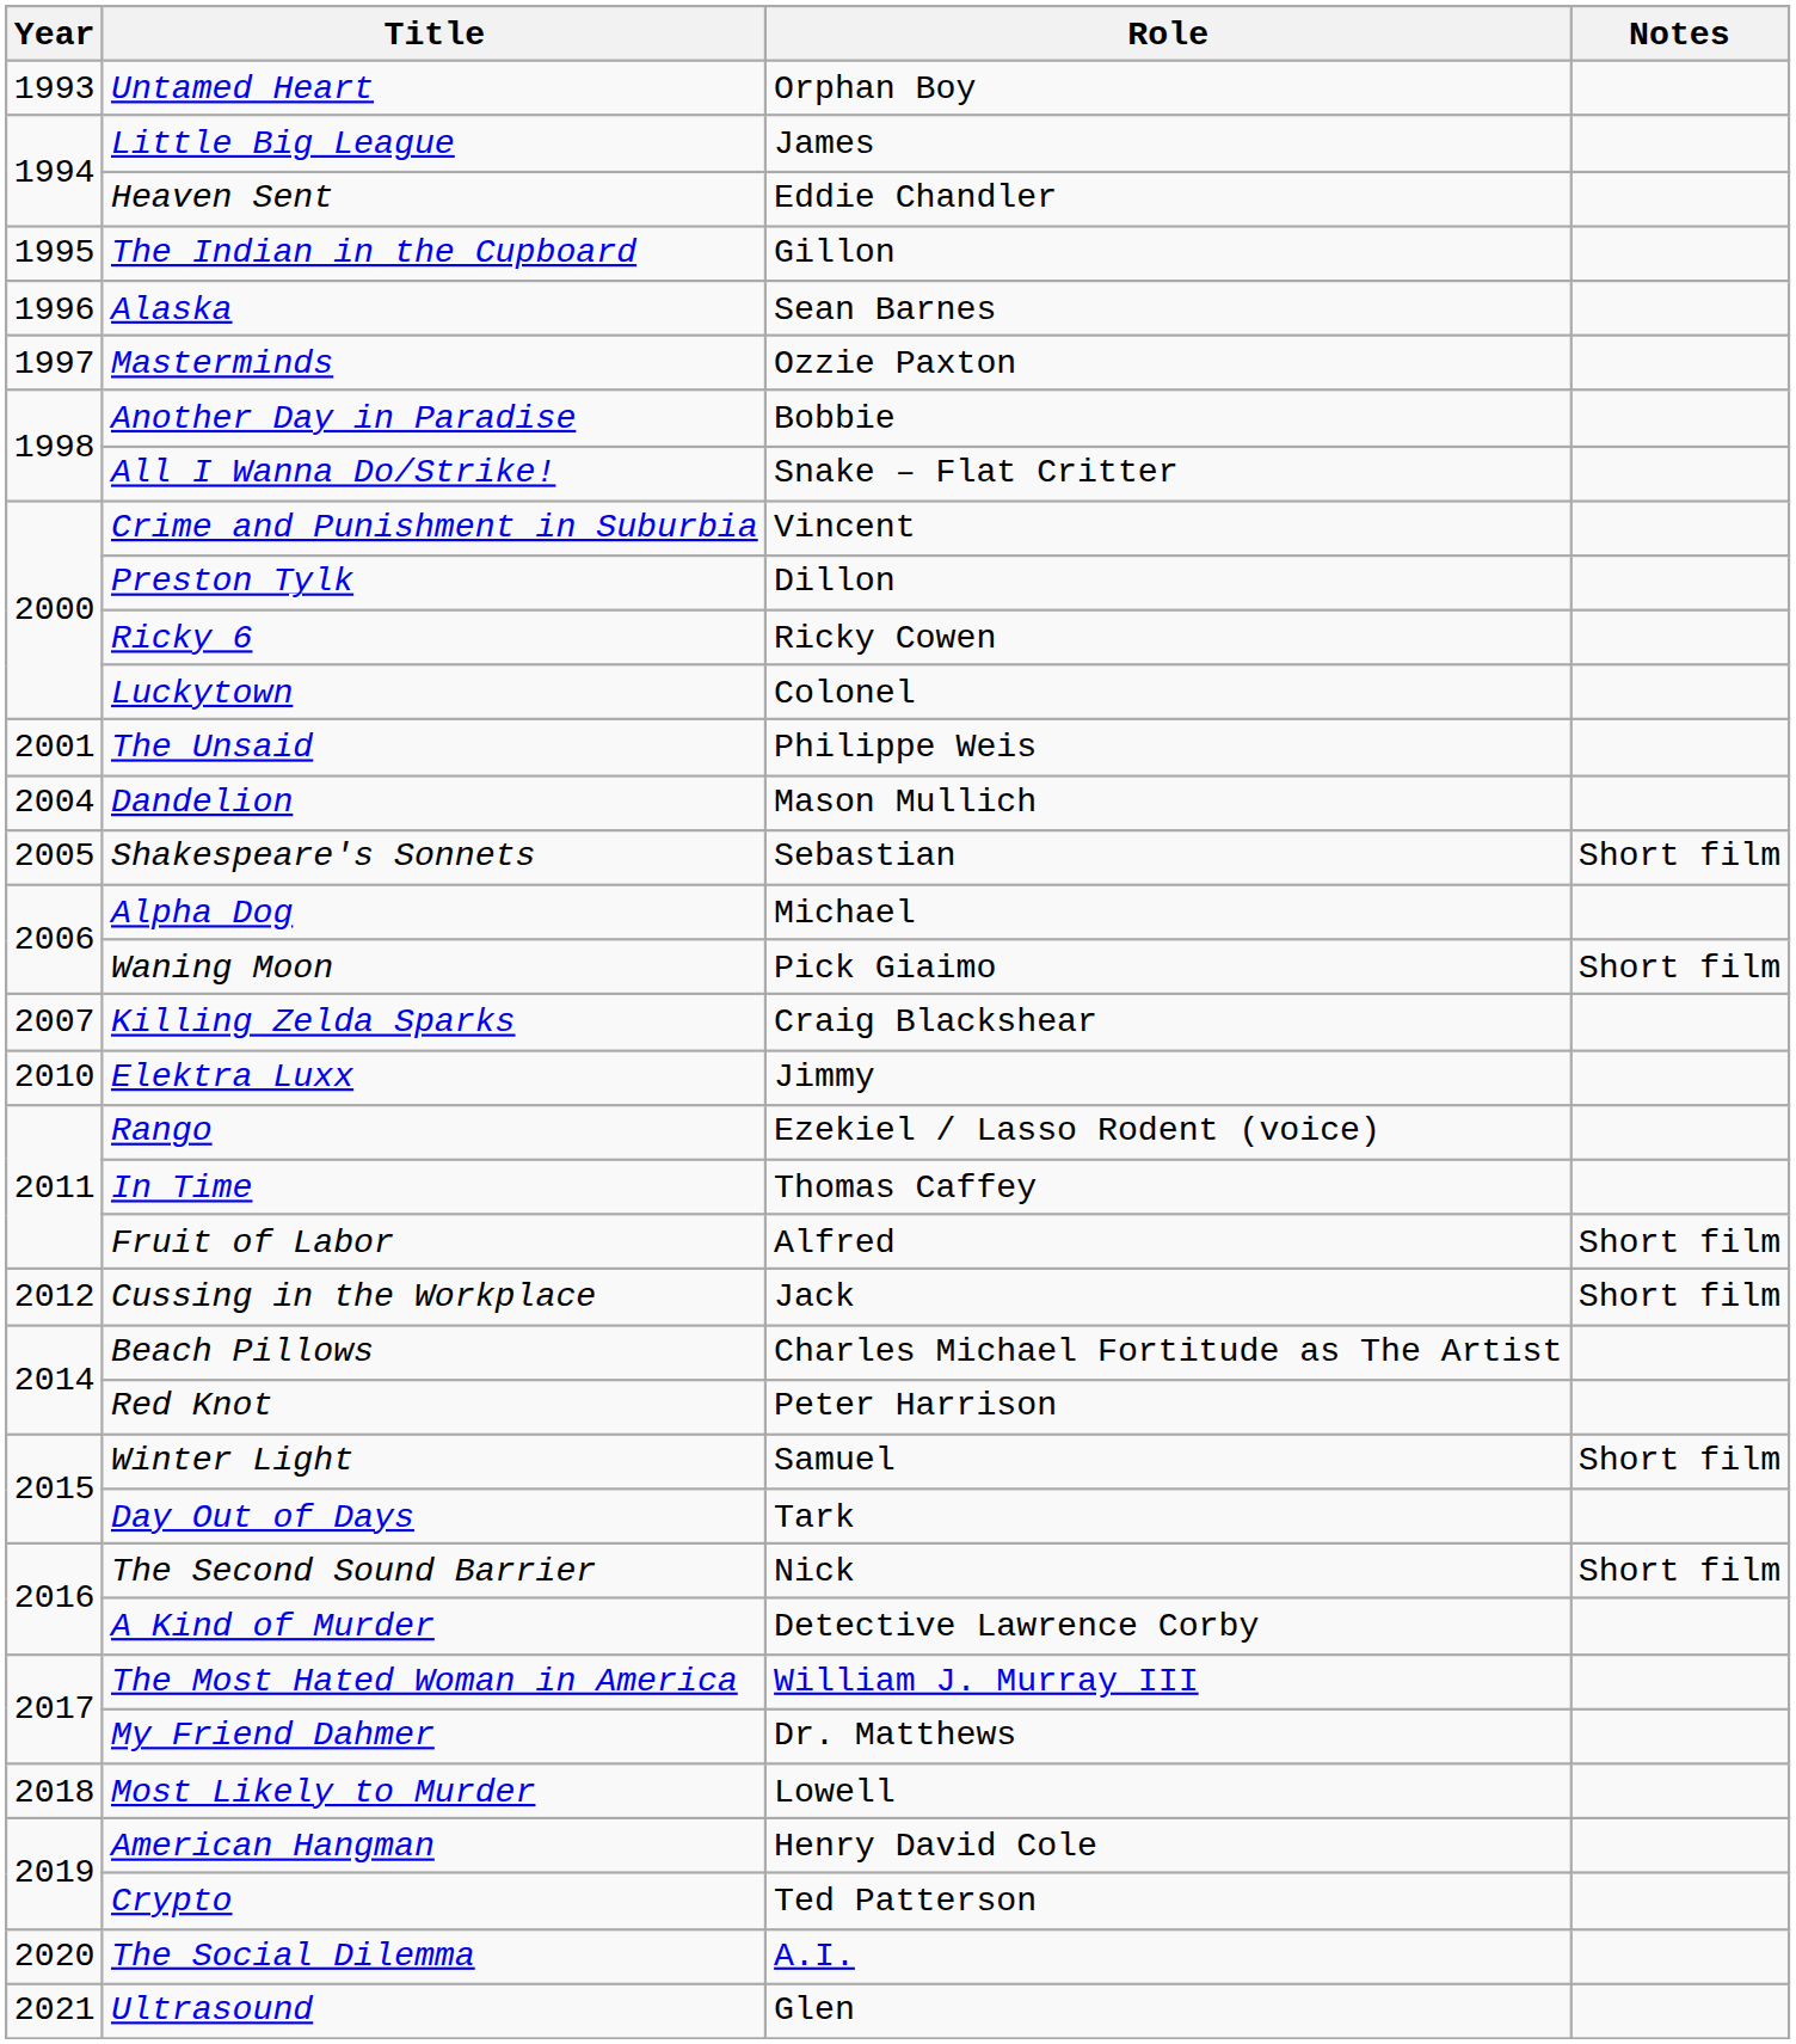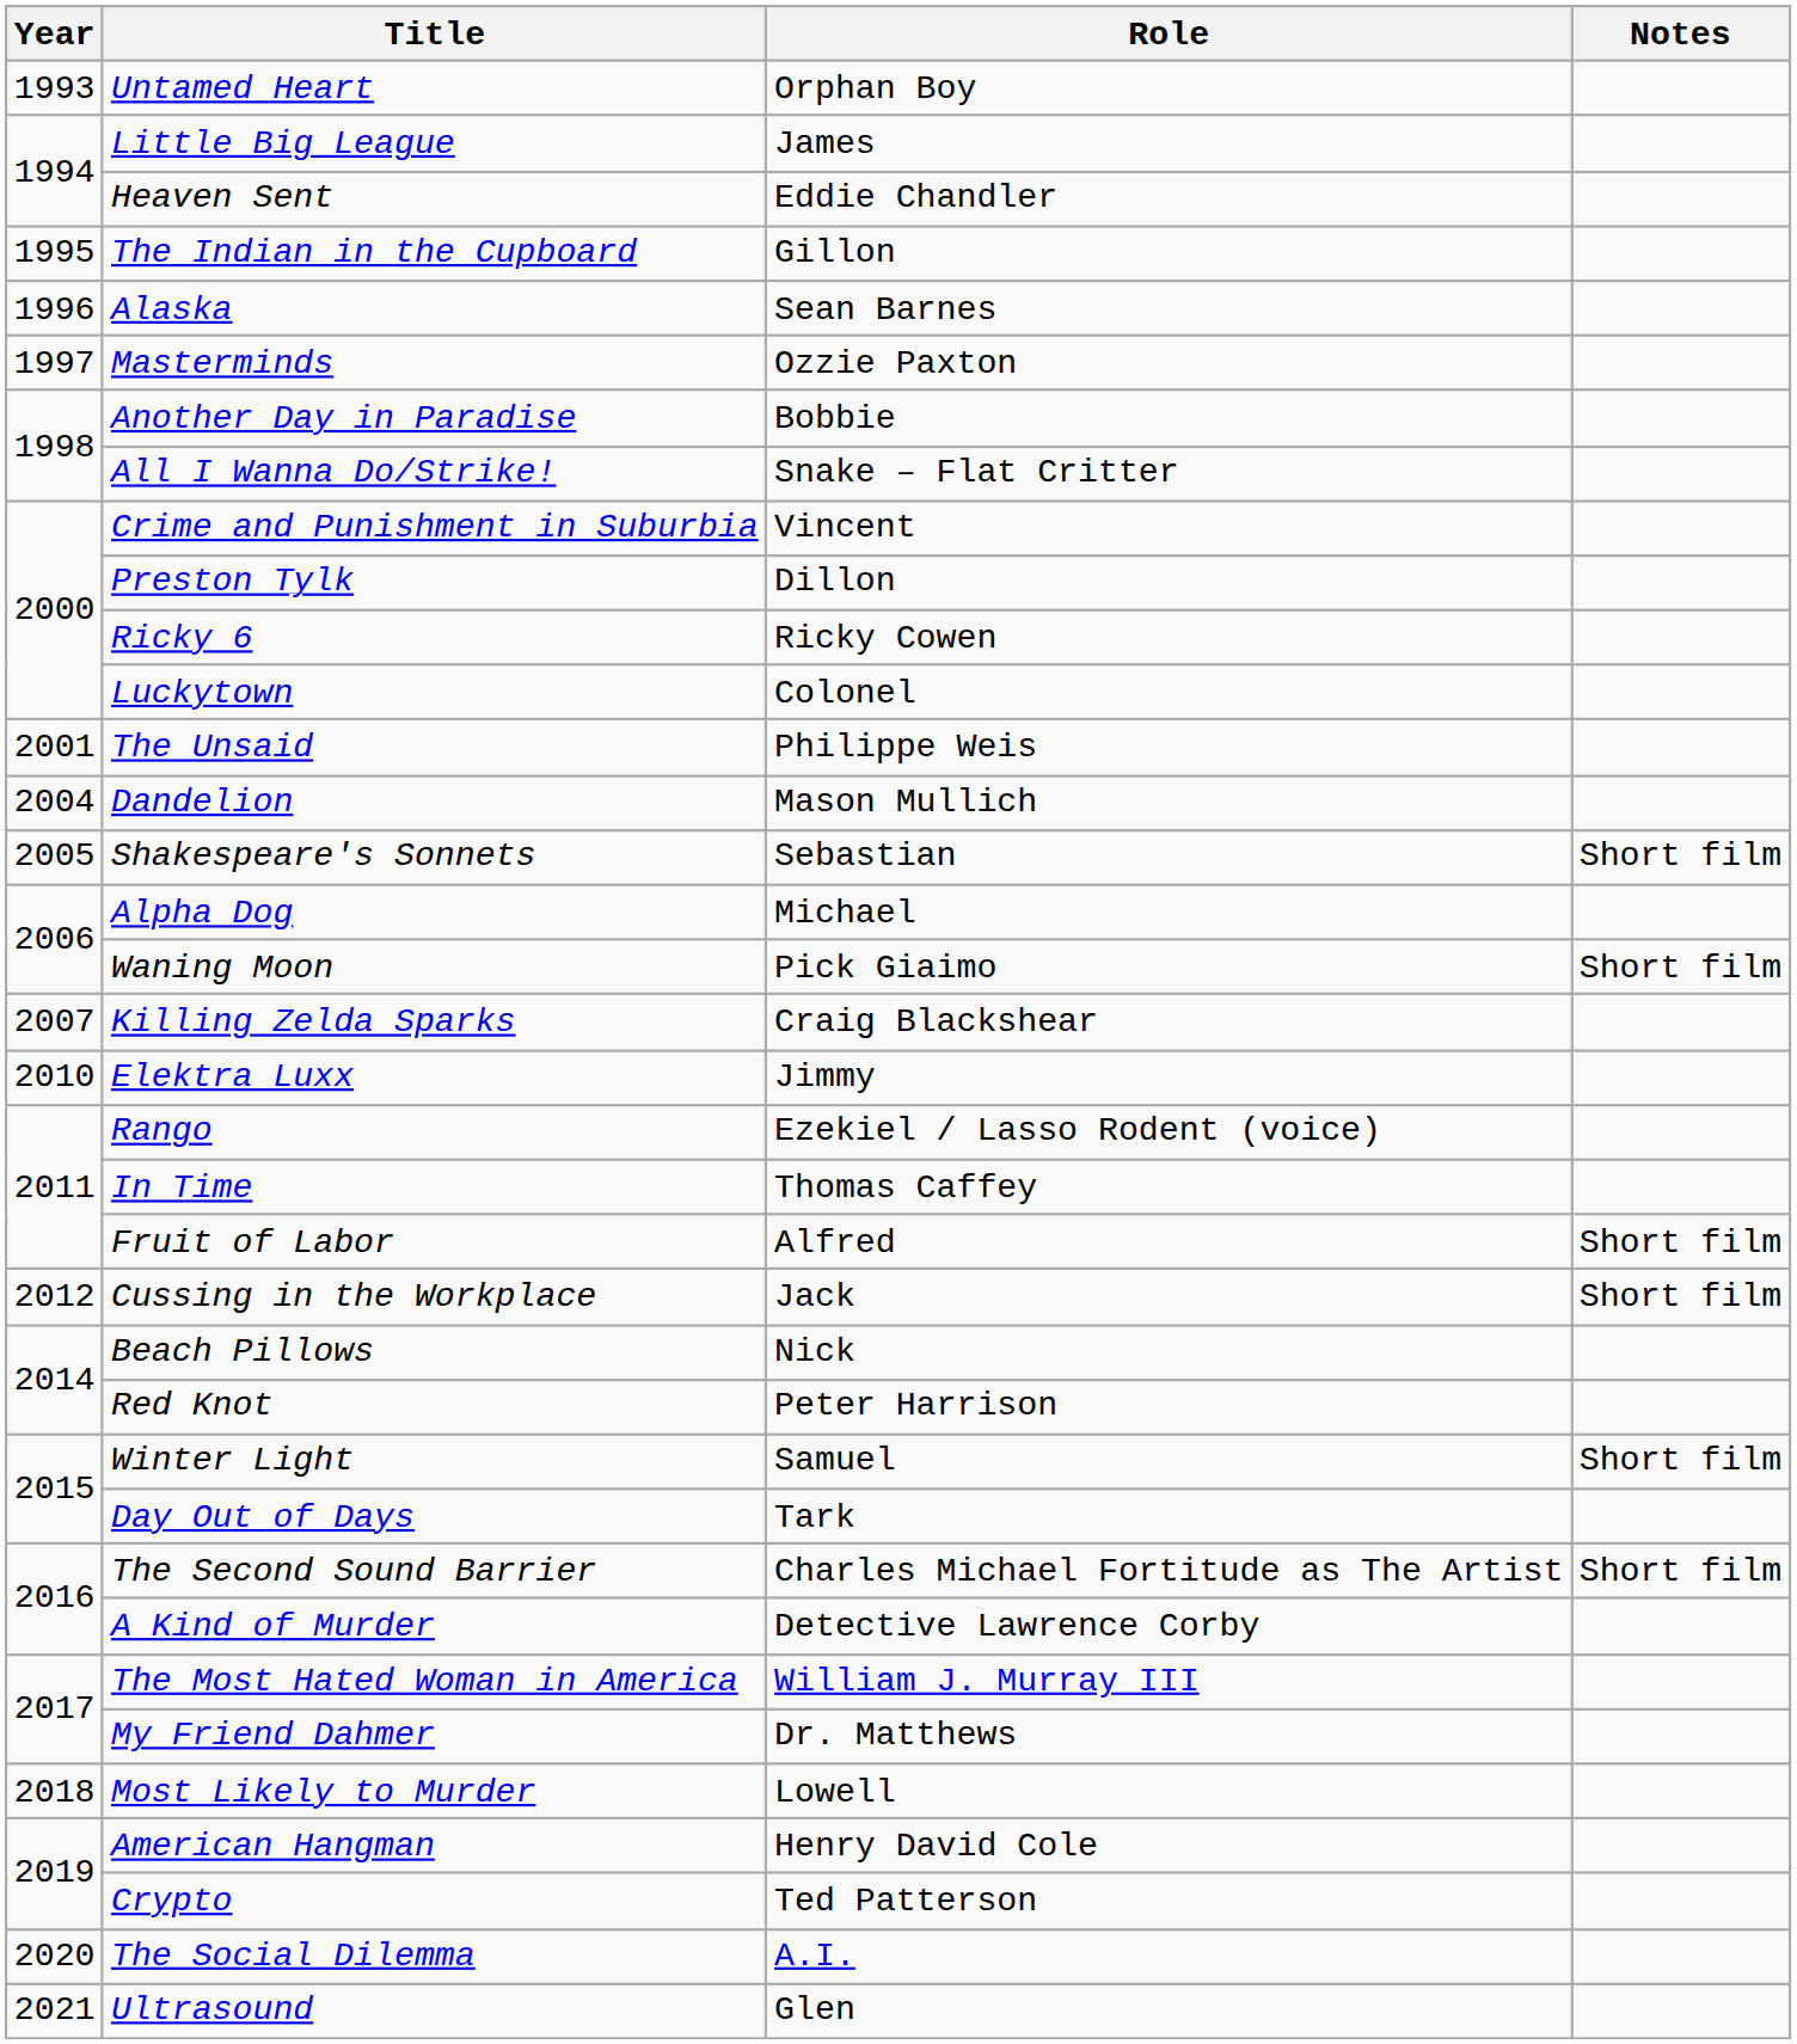 <table class="wikitable sortable">
 <tr>
 <th>Year</th>
 <th>Title</th>
 <th>Role</th>
 <th class="unsortable">Notes</th>
 </tr>
 <tr>
 <td>1993</td>
 <td><em><a href='#'>Untamed Heart</a></em></td>
 <td>Orphan Boy</td>
 <td></td>
 </tr>
 <tr>
 <td rowspan="2">1994</td>
 <td><em><a href='#'>Little Big League</a></em></td>
 <td>James</td>
 <td></td>
 </tr>
 <tr>
 <td><em>Heaven Sent</em></td>
 <td>Eddie Chandler</td>
 <td></td>
 </tr>
 <tr>
 <td>1995</td>
 <td><em><a href='#'>The Indian in the Cupboard</a></em></td>
 <td>Gillon</td>
 <td></td>
 </tr>
 <tr>
 <td>1996</td>
 <td><em><a href='#'>Alaska</a></em></td>
 <td>Sean Barnes</td>
 <td></td>
 </tr>
 <tr>
 <td>1997</td>
 <td><em><a href='#'>Masterminds</a></em></td>
 <td>Ozzie Paxton</td>
 <td></td>
 </tr>
 <tr>
 <td rowspan="2">1998</td>
 <td><em><a href='#'>Another Day in Paradise</a></em></td>
 <td>Bobbie</td>
 <td></td>
 </tr>
 <tr>
 <td><em><a href='#'>All I Wanna Do/Strike!</a></em></td>
 <td>Snake – Flat Critter</td>
 <td></td>
 </tr>
 <tr>
 <td rowspan="4">2000</td>
 <td><em><a href='#'>Crime and Punishment in Suburbia</a></em></td>
 <td>Vincent</td>
 <td></td>
 </tr>
 <tr>
 <td><em><a href='#'>Preston Tylk</a></em></td>
 <td>Dillon</td>
 <td></td>
 </tr>
 <tr>
 <td><em><a href='#'>Ricky 6</a></em></td>
 <td>Ricky Cowen</td>
 <td></td>
 </tr>
 <tr>
 <td><em><a href='#'>Luckytown</a></em></td>
 <td>Colonel</td>
 <td></td>
 </tr>
 <tr>
 <td>2001</td>
 <td><em><a href='#'>The Unsaid</a></em></td>
 <td>Philippe Weis</td>
 <td></td>
 </tr>
 <tr>
 <td>2004</td>
 <td><em><a href='#'>Dandelion</a></em></td>
 <td>Mason Mullich</td>
 <td></td>
 </tr>
 <tr>
 <td>2005</td>
 <td><em>Shakespeare's Sonnets</em></td>
 <td>Sebastian</td>
 <td>Short film</td>
 </tr>
 <tr>
 <td rowspan="2">2006</td>
 <td><em><a href='#'>Alpha Dog</a></em></td>
 <td>Michael</td>
 <td></td>
 </tr>
 <tr>
 <td><em>Waning Moon</em></td>
 <td>Pick Giaimo</td>
 <td>Short film</td>
 </tr>
 <tr>
 <td>2007</td>
 <td><em><a href='#'>Killing Zelda Sparks</a></em></td>
 <td>Craig Blackshear</td>
 <td></td>
 </tr>
 <tr>
 <td>2010</td>
 <td><em><a href='#'>Elektra Luxx</a></em></td>
 <td>Jimmy</td>
 <td></td>
 </tr>
 <tr>
 <td rowspan="3">2011</td>
 <td><em><a href='#'>Rango</a></em></td>
 <td>Ezekiel / Lasso Rodent (voice)</td>
 <td></td>
 </tr>
 <tr>
 <td><em><a href='#'>In Time</a></em></td>
 <td>Thomas Caffey</td>
 <td></td>
 </tr>
 <tr>
 <td><em>Fruit of Labor</em></td>
 <td>Alfred</td>
 <td>Short film</td>
 </tr>
 <tr>
 <td>2012</td>
 <td><em>Cussing in the Workplace</em></td>
 <td>Jack</td>
 <td>Short film</td>
 </tr>
 <tr>
 <td rowspan="2">2014</td>
 <td><em>Beach Pillows</em></td>
-<td>Charles Michael Fortitude as The Artist</td>
+<td>Nick</td>
 <td></td>
 </tr>
 <tr>
 <td><em>Red Knot</em></td>
 <td>Peter Harrison</td>
 <td></td>
 </tr>
 <tr>
 <td rowspan="2">2015</td>
 <td><em>Winter Light</em></td>
 <td>Samuel</td>
 <td>Short film</td>
 </tr>
 <tr>
 <td><em><a href='#'>Day Out of Days</a></em></td>
 <td>Tark</td>
 <td></td>
 </tr>
 <tr>
 <td rowspan="2">2016</td>
 <td><em>The Second Sound Barrier</em></td>
-<td>Nick</td>
+<td>Charles Michael Fortitude as The Artist</td>
 <td>Short film</td>
 </tr>
 <tr>
 <td><em><a href='#'>A Kind of Murder</a></em></td>
 <td>Detective Lawrence Corby</td>
 <td></td>
 </tr>
 <tr>
 <td rowspan="2">2017</td>
 <td><em><a href='#'>The Most Hated Woman in America</a></em></td>
 <td><a href='#'>William J. Murray III</a></td>
 <td></td>
 </tr>
 <tr>
 <td><em><a href='#'>My Friend Dahmer</a></em></td>
 <td>Dr. Matthews</td>
 <td></td>
 </tr>
 <tr>
 <td>2018</td>
 <td><em><a href='#'>Most Likely to Murder</a></em></td>
 <td>Lowell</td>
 <td></td>
 </tr>
 <tr>
 <td rowspan="2">2019</td>
 <td><em><a href='#'>American Hangman</a></em></td>
 <td>Henry David Cole</td>
 <td></td>
 </tr>
 <tr>
 <td><em><a href='#'>Crypto</a></em></td>
 <td>Ted Patterson</td>
 <td></td>
 </tr>
 <tr>
 <td>2020</td>
 <td><em><a href='#'>The Social Dilemma</a></em></td>
 <td><a href='#'>A.I.</a></td>
 <td></td>
 </tr>
 <tr>
 <td>2021</td>
 <td><em><a href='#'>Ultrasound</a></em></td>
 <td>Glen</td>
 <td></td>
 </tr>
 </table>
